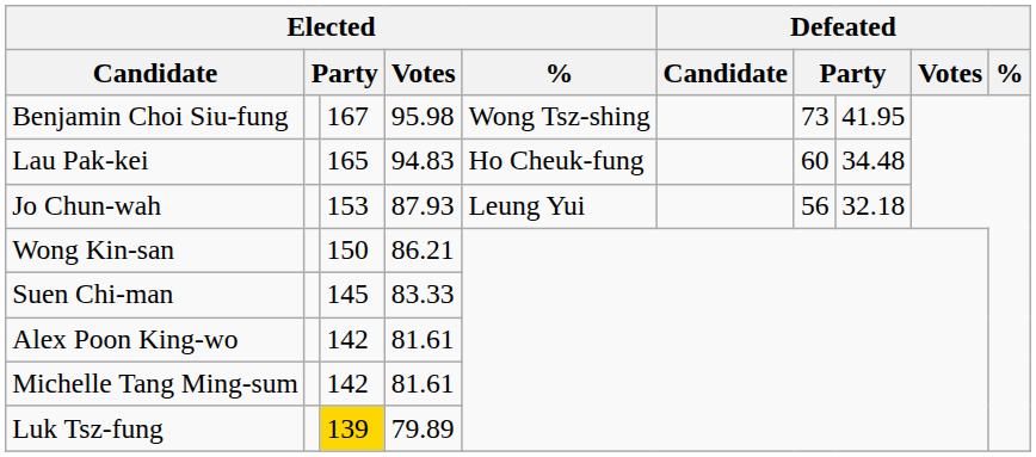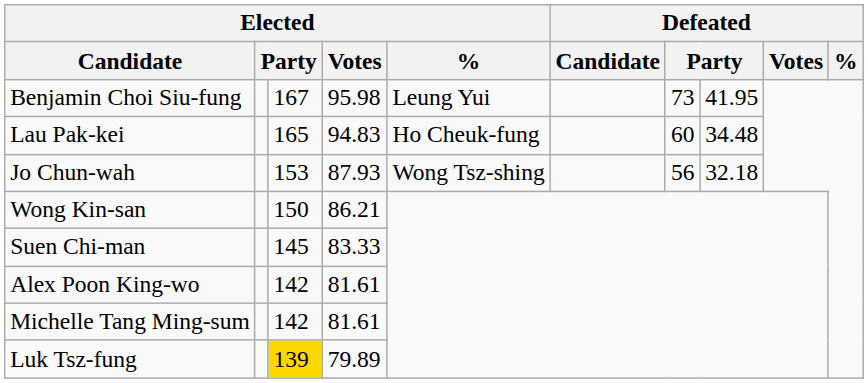 <table class="wikitable">
 <tr>
 <th colspan="5">Elected</th>
 <th colspan="5">Defeated</th>
 </tr>
 <tr>
 <th>Candidate</th>
 <th colspan="2">Party</th>
 <th>Votes</th>
 <th>%</th>
 <th>Candidate</th>
 <th colspan="2">Party</th>
 <th>Votes</th>
 <th>%</th>
 </tr>
 <tr>
 <td>Benjamin Choi Siu-fung</td>
 <td></td>
 <td>167</td>
 <td>95.98</td>
-<td>Wong Tsz-shing</td>
+<td>Leung Yui</td>
 <td></td>
 <td>73</td>
 <td>41.95</td>
 </tr>
 <tr>
 <td>Lau Pak-kei</td>
 <td></td>
 <td>165</td>
 <td>94.83</td>
 <td>Ho Cheuk-fung</td>
 <td></td>
 <td>60</td>
 <td>34.48</td>
 </tr>
 <tr>
 <td>Jo Chun-wah</td>
 <td></td>
 <td>153</td>
 <td>87.93</td>
-<td>Leung Yui</td>
+<td>Wong Tsz-shing</td>
 <td></td>
 <td>56</td>
 <td>32.18</td>
 </tr>
 <tr>
 <td>Wong Kin-san</td>
 <td></td>
 <td>150</td>
 <td>86.21</td>
 <td colspan="5" rowspan="5"></td>
 </tr>
 <tr>
 <td>Suen Chi-man</td>
 <td></td>
 <td>145</td>
 <td>83.33</td>
 </tr>
 <tr>
 <td>Alex Poon King-wo</td>
 <td></td>
 <td>142</td>
 <td>81.61</td>
 </tr>
 <tr>
 <td>Michelle Tang Ming-sum</td>
 <td></td>
 <td>142</td>
 <td>81.61</td>
 </tr>
 <tr>
 <td>Luk Tsz-fung</td>
 <td></td>
 <td style="background: gold;">139</td>
 <td>79.89</td>
 </tr>
 </table>
